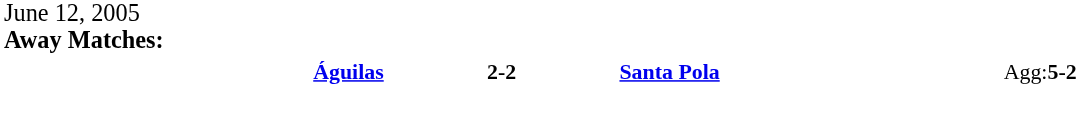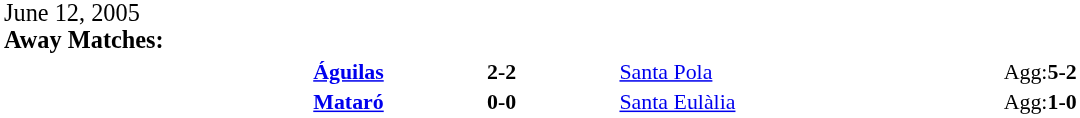 <table width=100% cellspacing=1>
 <tr>
 <th width=20%></th>
 <th width=12%></th>
 <th width=20%></th>
 <th></th>
 </tr>
 <tr>
 <td>June 12, 2005<br><strong>Away Matches:</strong></td>
 </tr>
 <tr style=font-size:90%>
 <td align=right><strong><a href='#'>Águilas</a></strong></td>
 <td align=center><strong>2-2</strong></td>
-<td><strong><a href='#'>Santa Pola</a></strong></td>
+<td><a href='#'>Santa Pola</a></td>
 <td>Agg:<strong>5-2</strong></td>
 </tr>
+<tr style=font-size:90%>
+<td align=right><strong><a href='#'>Mataró</a></strong></td>
+<td align=center><strong>0-0</strong></td>
+<td><a href='#'>Santa Eulàlia</a></td>
+<td>Agg:<strong>1-0</strong></td>
+</tr>
 </table>
